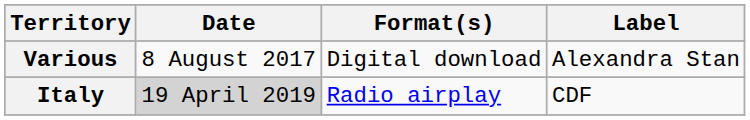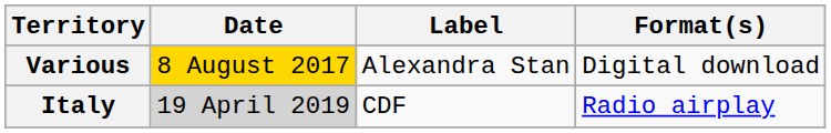 <table class="wikitable plainrowheaders">
 <tr>
 <th scope="col">Territory</th>
 <th scope="col">Date</th>
+<th scope="col">Label</th>
 <th scope="col">Format(s)</th>
-<th scope="col">Label</th>
 </tr>
 <tr>
 <th scope="row">Various</th>
-<td>8 August 2017</td>
+<td style="background: gold;">8 August 2017</td>
+<td>Alexandra Stan</td>
 <td>Digital download</td>
-<td>Alexandra Stan</td>
 </tr>
 <tr>
 <th scope="row">Italy</th>
 <td style="background: lightgrey;">19 April 2019</td>
+<td>CDF</td>
 <td><a href='#'>Radio airplay</a></td>
-<td>CDF</td>
 </tr>
 </table>
